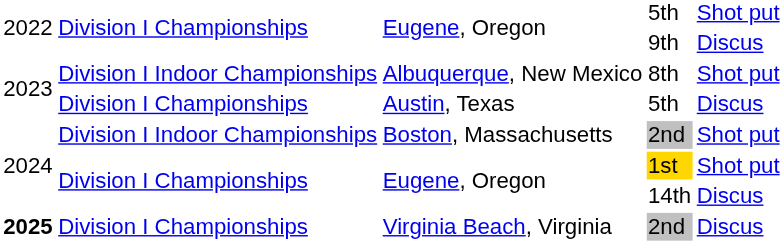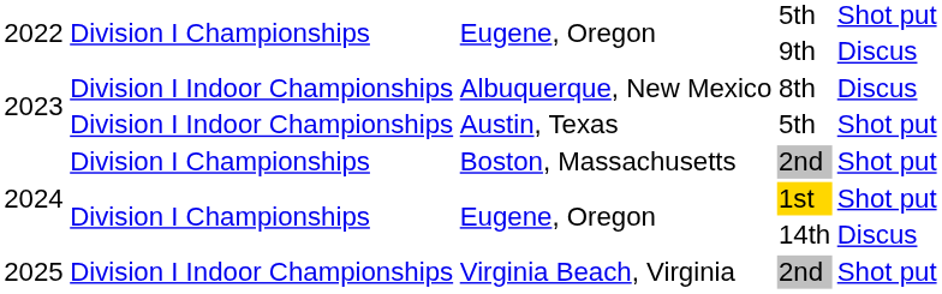 <table>
 <tr>
 <td rowspan=2>2022</td>
 <td rowspan=2><a href='#'>Division I Championships</a></td>
 <td rowspan=2><a href='#'>Eugene</a>, Oregon</td>
 <td>5th</td>
 <td><a href='#'>Shot put</a></td>
 <td></td>
 <td></td>
 </tr>
 <tr>
 <td>9th</td>
 <td><a href='#'>Discus</a></td>
 <td></td>
 <td></td>
 </tr>
 <tr>
 <td rowspan=2>2023</td>
 <td><a href='#'>Division I Indoor Championships</a></td>
 <td><a href='#'>Albuquerque</a>, New Mexico</td>
 <td>8th</td>
+<td><a href='#'>Discus</a></td>
+<td></td>
+<td></td>
+</tr>
+<tr>
+<td><a href='#'>Division I Indoor Championships</a></td>
+<td><a href='#'>Austin</a>, Texas</td>
+<td>5th</td>
 <td><a href='#'>Shot put</a></td>
 <td></td>
 <td></td>
 </tr>
 <tr>
+<td rowspan=3>2024</td>
 <td><a href='#'>Division I Championships</a></td>
-<td><a href='#'>Austin</a>, Texas</td>
-<td>5th</td>
-<td><a href='#'>Discus</a></td>
-<td></td>
-<td></td>
-</tr>
-<tr>
-<td rowspan=3>2024</td>
-<td><a href='#'>Division I Indoor Championships</a></td>
 <td><a href='#'>Boston</a>, Massachusetts</td>
 <td bgcolor=silver>2nd</td>
 <td><a href='#'>Shot put</a></td>
 <td></td>
 <td></td>
 </tr>
 <tr>
 <td rowspan=2><a href='#'>Division I Championships</a></td>
 <td rowspan=2><a href='#'>Eugene</a>, Oregon</td>
 <td bgcolor=gold>1st</td>
 <td><a href='#'>Shot put</a></td>
 <td></td>
 <td></td>
 </tr>
 <tr>
 <td>14th</td>
 <td><a href='#'>Discus</a></td>
 <td></td>
 <td></td>
 </tr>
 <tr>
-<td><strong>2025</strong></td>
-<td><a href='#'>Division I Championships</a></td>
+<td>2025</td>
+<td><a href='#'>Division I Indoor Championships</a></td>
 <td><a href='#'>Virginia Beach</a>, Virginia</td>
 <td bgcolor=silver>2nd</td>
-<td><a href='#'>Discus</a></td>
+<td><a href='#'>Shot put</a></td>
 <td></td>
 <td></td>
 </tr>
 <tr>
 </tr>
 </table>
